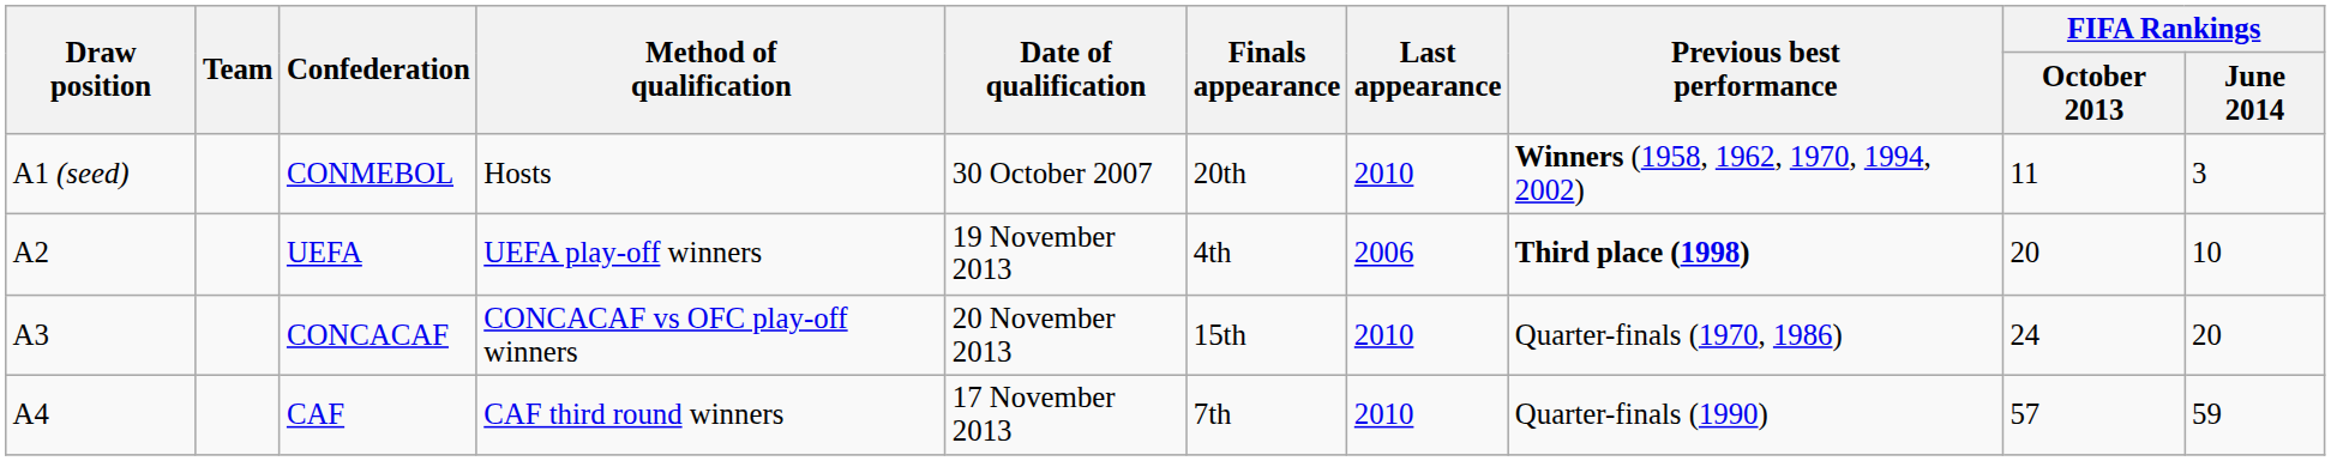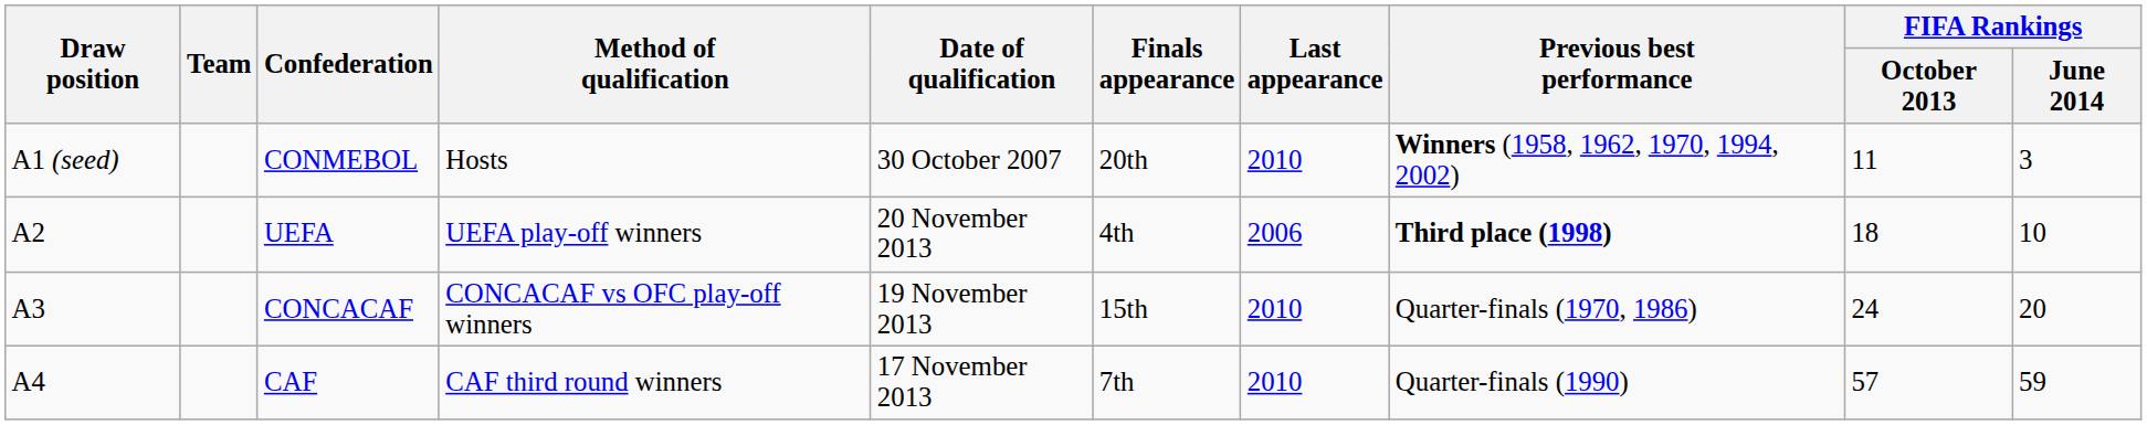 <table class="wikitable sortable">
 <tr>
 <th rowspan=2>Draw position</th>
 <th rowspan=2>Team</th>
 <th rowspan=2>Confederation</th>
 <th rowspan=2>Method of<br>qualification</th>
 <th rowspan=2>Date of<br>qualification</th>
 <th rowspan=2>Finals<br>appearance</th>
 <th rowspan=2>Last<br>appearance</th>
 <th rowspan=2>Previous best<br>performance</th>
 <th colspan=2><a href='#'>FIFA Rankings</a></th>
 </tr>
 <tr>
 <th>October 2013</th>
 <th>June 2014</th>
 </tr>
 <tr>
 <td>A1 <em>(seed)</em></td>
 <td style=white-space:nowrap></td>
 <td><a href='#'>CONMEBOL</a></td>
 <td> Hosts</td>
 <td>30 October 2007</td>
 <td data-sort-value="20">20th</td>
 <td><a href='#'>2010</a></td>
 <td data-sort-value="7.5"><strong>Winners</strong> (<a href='#'>1958</a>, <a href='#'>1962</a>, <a href='#'>1970</a>, <a href='#'>1994</a>, <a href='#'>2002</a>)</td>
 <td>11</td>
 <td>3</td>
 </tr>
 <tr>
 <td>A2</td>
 <td style=white-space:nowrap></td>
 <td><a href='#'>UEFA</a></td>
 <td><a href='#'>UEFA play-off</a> winners</td>
-<td>19 November 2013</td>
+<td>20 November 2013</td>
 <td data-sort-value="4">4th</td>
 <td><a href='#'>2006</a></td>
 <td data-sort-value="5.1"><strong>Third place (<a href='#'>1998</a>)</strong></td>
-<td>20</td>
+<td>18</td>
 <td>10</td>
 </tr>
 <tr>
 <td>A3</td>
 <td style=white-space:nowrap></td>
 <td><a href='#'>CONCACAF</a></td>
 <td><a href='#'>CONCACAF vs OFC play-off</a> winners</td>
-<td>20 November 2013</td>
+<td>19 November 2013</td>
 <td data-sort-value="15">15th</td>
 <td><a href='#'>2010</a></td>
 <td data-sort-value="3.3">Quarter-finals (<a href='#'>1970</a>, <a href='#'>1986</a>)</td>
 <td>24</td>
 <td>20</td>
 </tr>
 <tr>
 <td>A4</td>
 <td style=white-space:nowrap></td>
 <td><a href='#'>CAF</a></td>
 <td><a href='#'>CAF third round</a> winners</td>
 <td>17 November 2013</td>
 <td data-sort-value="7">7th</td>
 <td><a href='#'>2010</a></td>
 <td data-sort-value="3.1">Quarter-finals (<a href='#'>1990</a>)</td>
 <td>57</td>
 <td>59</td>
 </tr>
 </table>
